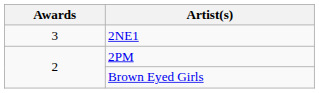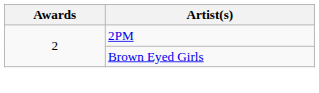 <table class="wikitable"  style="width:30%;">
 <tr>
 <th scope="col">Awards</th>
 <th scope="col">Artist(s)</th>
-</tr>
-<tr>
-<td align=center>3</td>
-<td><a href='#'>2NE1</a></td>
 </tr>
 <tr>
 <td align=center rowspan=2>2</td>
 <td><a href='#'>2PM</a></td>
 </tr>
 <tr>
 <td><a href='#'>Brown Eyed Girls</a></td>
 </tr>
 </table>
